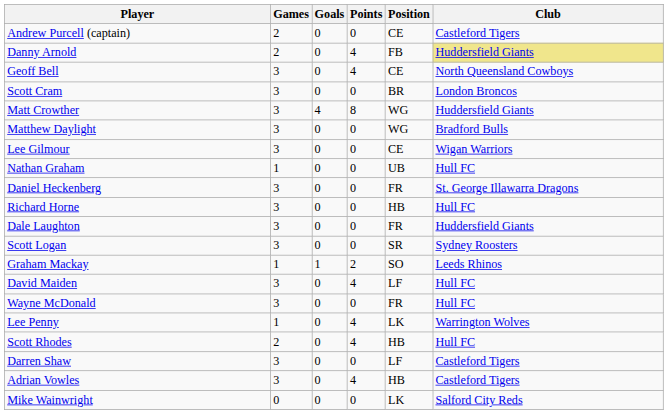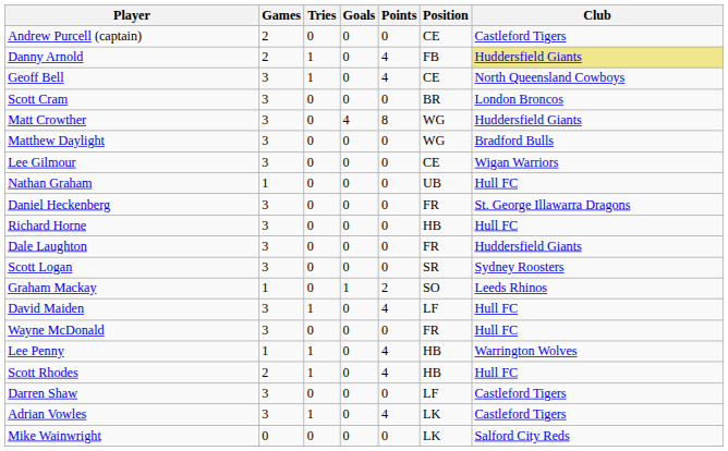 <table class="wikitable">
 <tr bgcolor=#FFFFFF>
 <th !width=25%>Player</th>
 <th width=5%>Games</th>
+<th width=5%>Tries</th>
 <th width=5%>Goals</th>
 <th width=5%>Points</th>
 <th width=5%>Position</th>
 <th width=35%>Club</th>
 </tr>
 <tr>
 <td><a href='#'>Andrew Purcell</a> (captain)</td>
 <td>2</td>
 <td>0</td>
 <td>0</td>
+<td>0</td>
 <td>CE</td>
 <td><a href='#'>Castleford Tigers</a></td>
 </tr>
 <tr>
 <td><a href='#'>Danny Arnold</a></td>
 <td>2</td>
+<td>1</td>
 <td>0</td>
 <td>4</td>
 <td>FB</td>
 <td style="background: khaki;"><a href='#'>Huddersfield Giants</a></td>
 </tr>
 <tr>
 <td><a href='#'>Geoff Bell</a></td>
 <td>3</td>
+<td>1</td>
 <td>0</td>
 <td>4</td>
 <td>CE</td>
 <td><a href='#'>North Queensland Cowboys</a></td>
 </tr>
 <tr>
 <td><a href='#'>Scott Cram</a></td>
 <td>3</td>
 <td>0</td>
 <td>0</td>
+<td>0</td>
 <td>BR</td>
 <td><a href='#'>London Broncos</a></td>
 </tr>
 <tr>
 <td><a href='#'>Matt Crowther</a></td>
 <td>3</td>
+<td>0</td>
 <td>4</td>
 <td>8</td>
 <td>WG</td>
 <td><a href='#'>Huddersfield Giants</a></td>
 </tr>
 <tr>
 <td><a href='#'>Matthew Daylight</a></td>
 <td>3</td>
 <td>0</td>
 <td>0</td>
+<td>0</td>
 <td>WG</td>
 <td><a href='#'>Bradford Bulls</a></td>
 </tr>
 <tr>
 <td><a href='#'>Lee Gilmour</a></td>
 <td>3</td>
+<td>0</td>
 <td>0</td>
 <td>0</td>
 <td>CE</td>
 <td><a href='#'>Wigan Warriors</a></td>
 </tr>
 <tr>
 <td><a href='#'>Nathan Graham</a></td>
 <td>1</td>
 <td>0</td>
 <td>0</td>
+<td>0</td>
 <td>UB</td>
 <td><a href='#'>Hull FC</a></td>
 </tr>
 <tr>
 <td><a href='#'>Daniel Heckenberg</a></td>
 <td>3</td>
+<td>0</td>
 <td>0</td>
 <td>0</td>
 <td>FR</td>
 <td><a href='#'>St. George Illawarra Dragons</a></td>
 </tr>
 <tr>
 <td><a href='#'>Richard Horne</a></td>
 <td>3</td>
 <td>0</td>
 <td>0</td>
+<td>0</td>
 <td>HB</td>
 <td><a href='#'>Hull FC</a></td>
 </tr>
 <tr>
 <td><a href='#'>Dale Laughton</a></td>
 <td>3</td>
+<td>0</td>
 <td>0</td>
 <td>0</td>
 <td>FR</td>
 <td><a href='#'>Huddersfield Giants</a></td>
 </tr>
 <tr>
 <td><a href='#'>Scott Logan</a></td>
 <td>3</td>
 <td>0</td>
 <td>0</td>
+<td>0</td>
 <td>SR</td>
 <td><a href='#'>Sydney Roosters</a></td>
 </tr>
 <tr>
 <td><a href='#'>Graham Mackay</a></td>
 <td>1</td>
+<td>0</td>
 <td>1</td>
 <td>2</td>
 <td>SO</td>
 <td><a href='#'>Leeds Rhinos</a></td>
 </tr>
 <tr>
 <td><a href='#'>David Maiden</a></td>
 <td>3</td>
+<td>1</td>
 <td>0</td>
 <td>4</td>
 <td>LF</td>
 <td><a href='#'>Hull FC</a></td>
 </tr>
 <tr>
 <td><a href='#'>Wayne McDonald</a></td>
 <td>3</td>
 <td>0</td>
 <td>0</td>
+<td>0</td>
 <td>FR</td>
 <td><a href='#'>Hull FC</a></td>
 </tr>
 <tr>
 <td><a href='#'>Lee Penny</a></td>
 <td>1</td>
+<td>1</td>
 <td>0</td>
 <td>4</td>
-<td>LK</td>
+<td>HB</td>
 <td><a href='#'>Warrington Wolves</a></td>
 </tr>
 <tr>
 <td><a href='#'>Scott Rhodes</a></td>
 <td>2</td>
+<td>1</td>
 <td>0</td>
 <td>4</td>
 <td>HB</td>
 <td><a href='#'>Hull FC</a></td>
 </tr>
 <tr>
 <td><a href='#'>Darren Shaw</a></td>
 <td>3</td>
 <td>0</td>
 <td>0</td>
+<td>0</td>
 <td>LF</td>
 <td><a href='#'>Castleford Tigers</a></td>
 </tr>
 <tr>
 <td><a href='#'>Adrian Vowles</a></td>
 <td>3</td>
+<td>1</td>
 <td>0</td>
 <td>4</td>
-<td>HB</td>
+<td>LK</td>
 <td><a href='#'>Castleford Tigers</a></td>
 </tr>
 <tr>
 <td><a href='#'>Mike Wainwright</a></td>
 <td>0</td>
 <td>0</td>
 <td>0</td>
+<td>0</td>
 <td>LK</td>
 <td><a href='#'>Salford City Reds</a></td>
 </tr>
 </table>
